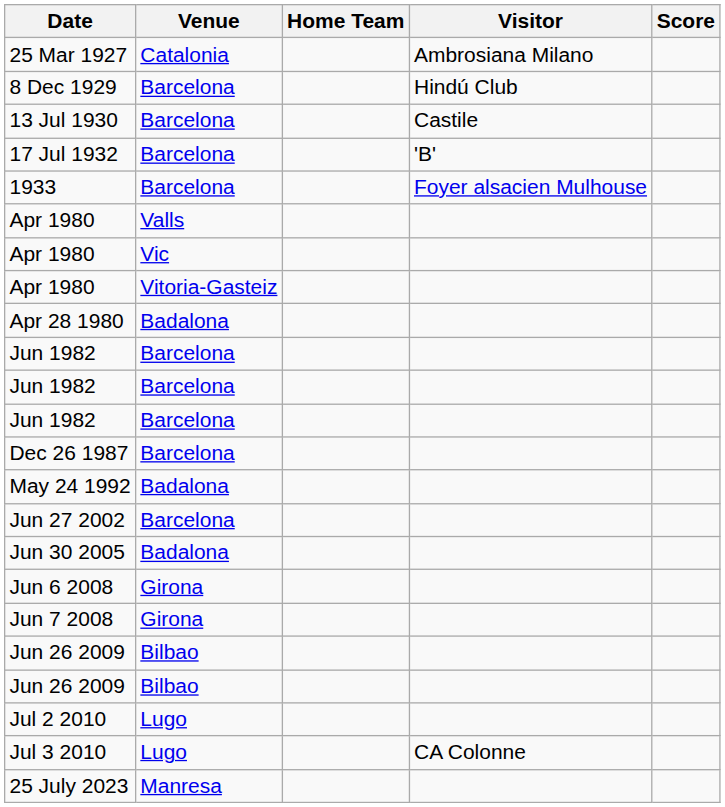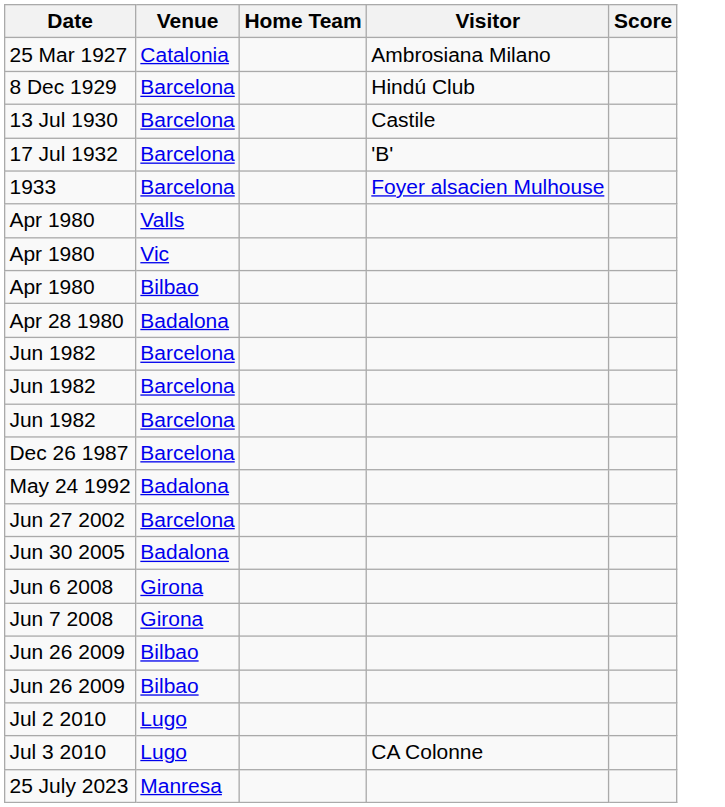 <table class="wikitable">
 <tr>
 <th>Date</th>
 <th>Venue</th>
 <th>Home Team</th>
 <th>Visitor</th>
 <th>Score</th>
 </tr>
 <tr>
 <td>25 Mar 1927</td>
 <td><a href='#'>Catalonia</a></td>
 <td></td>
 <td> Ambrosiana Milano</td>
 <td></td>
 </tr>
 <tr>
 <td>8 Dec 1929</td>
 <td><a href='#'>Barcelona</a></td>
 <td></td>
 <td> Hindú Club</td>
 <td></td>
 </tr>
 <tr>
 <td>13 Jul 1930</td>
 <td><a href='#'>Barcelona</a></td>
 <td></td>
 <td> Castile</td>
 <td></td>
 </tr>
 <tr>
 <td>17 Jul 1932</td>
 <td><a href='#'>Barcelona</a></td>
 <td></td>
 <td> 'B'</td>
 <td></td>
 </tr>
 <tr>
 <td>1933</td>
 <td><a href='#'>Barcelona</a></td>
 <td></td>
 <td> <a href='#'>Foyer alsacien Mulhouse</a></td>
 <td></td>
 </tr>
 <tr>
 <td>Apr 1980</td>
 <td><a href='#'>Valls</a></td>
 <td></td>
 <td></td>
 <td></td>
 </tr>
 <tr>
 <td>Apr 1980</td>
 <td><a href='#'>Vic</a></td>
 <td></td>
 <td></td>
 <td></td>
 </tr>
 <tr>
 <td>Apr 1980</td>
-<td><a href='#'>Vitoria-Gasteiz</a></td>
+<td><a href='#'>Bilbao</a></td>
 <td></td>
 <td></td>
 <td></td>
 </tr>
 <tr>
 <td>Apr 28 1980</td>
 <td><a href='#'>Badalona</a></td>
 <td></td>
 <td></td>
 <td></td>
 </tr>
 <tr>
 <td>Jun 1982</td>
 <td><a href='#'>Barcelona</a></td>
 <td></td>
 <td></td>
 <td></td>
 </tr>
 <tr>
 <td>Jun 1982</td>
 <td><a href='#'>Barcelona</a></td>
 <td></td>
 <td></td>
 <td></td>
 </tr>
 <tr>
 <td>Jun 1982</td>
 <td><a href='#'>Barcelona</a></td>
 <td></td>
 <td></td>
 <td></td>
 </tr>
 <tr>
 <td>Dec 26 1987</td>
 <td><a href='#'>Barcelona</a></td>
 <td></td>
 <td></td>
 <td></td>
 </tr>
 <tr>
 <td>May 24 1992</td>
 <td><a href='#'>Badalona</a></td>
 <td></td>
 <td></td>
 <td></td>
 </tr>
 <tr>
 <td>Jun 27 2002</td>
 <td><a href='#'>Barcelona</a></td>
 <td></td>
 <td></td>
 <td></td>
 </tr>
 <tr>
 <td>Jun 30 2005</td>
 <td><a href='#'>Badalona</a></td>
 <td></td>
 <td></td>
 <td></td>
 </tr>
 <tr>
 <td>Jun 6 2008</td>
 <td><a href='#'>Girona</a></td>
 <td></td>
 <td></td>
 <td></td>
 </tr>
 <tr>
 <td>Jun 7 2008</td>
 <td><a href='#'>Girona</a></td>
 <td></td>
 <td></td>
 <td></td>
 </tr>
 <tr>
 <td>Jun 26 2009</td>
 <td><a href='#'>Bilbao</a></td>
 <td></td>
 <td></td>
 <td></td>
 </tr>
 <tr>
 <td>Jun 26 2009</td>
 <td><a href='#'>Bilbao</a></td>
 <td></td>
 <td></td>
 <td></td>
 </tr>
 <tr>
 <td>Jul 2 2010</td>
 <td><a href='#'>Lugo</a></td>
 <td></td>
 <td></td>
 <td></td>
 </tr>
 <tr>
 <td>Jul 3 2010</td>
 <td><a href='#'>Lugo</a></td>
 <td></td>
 <td> CA Colonne</td>
 <td></td>
 </tr>
 <tr>
 <td>25 July 2023</td>
 <td><a href='#'>Manresa</a></td>
 <td></td>
 <td></td>
 <td></td>
 </tr>
 </table>
